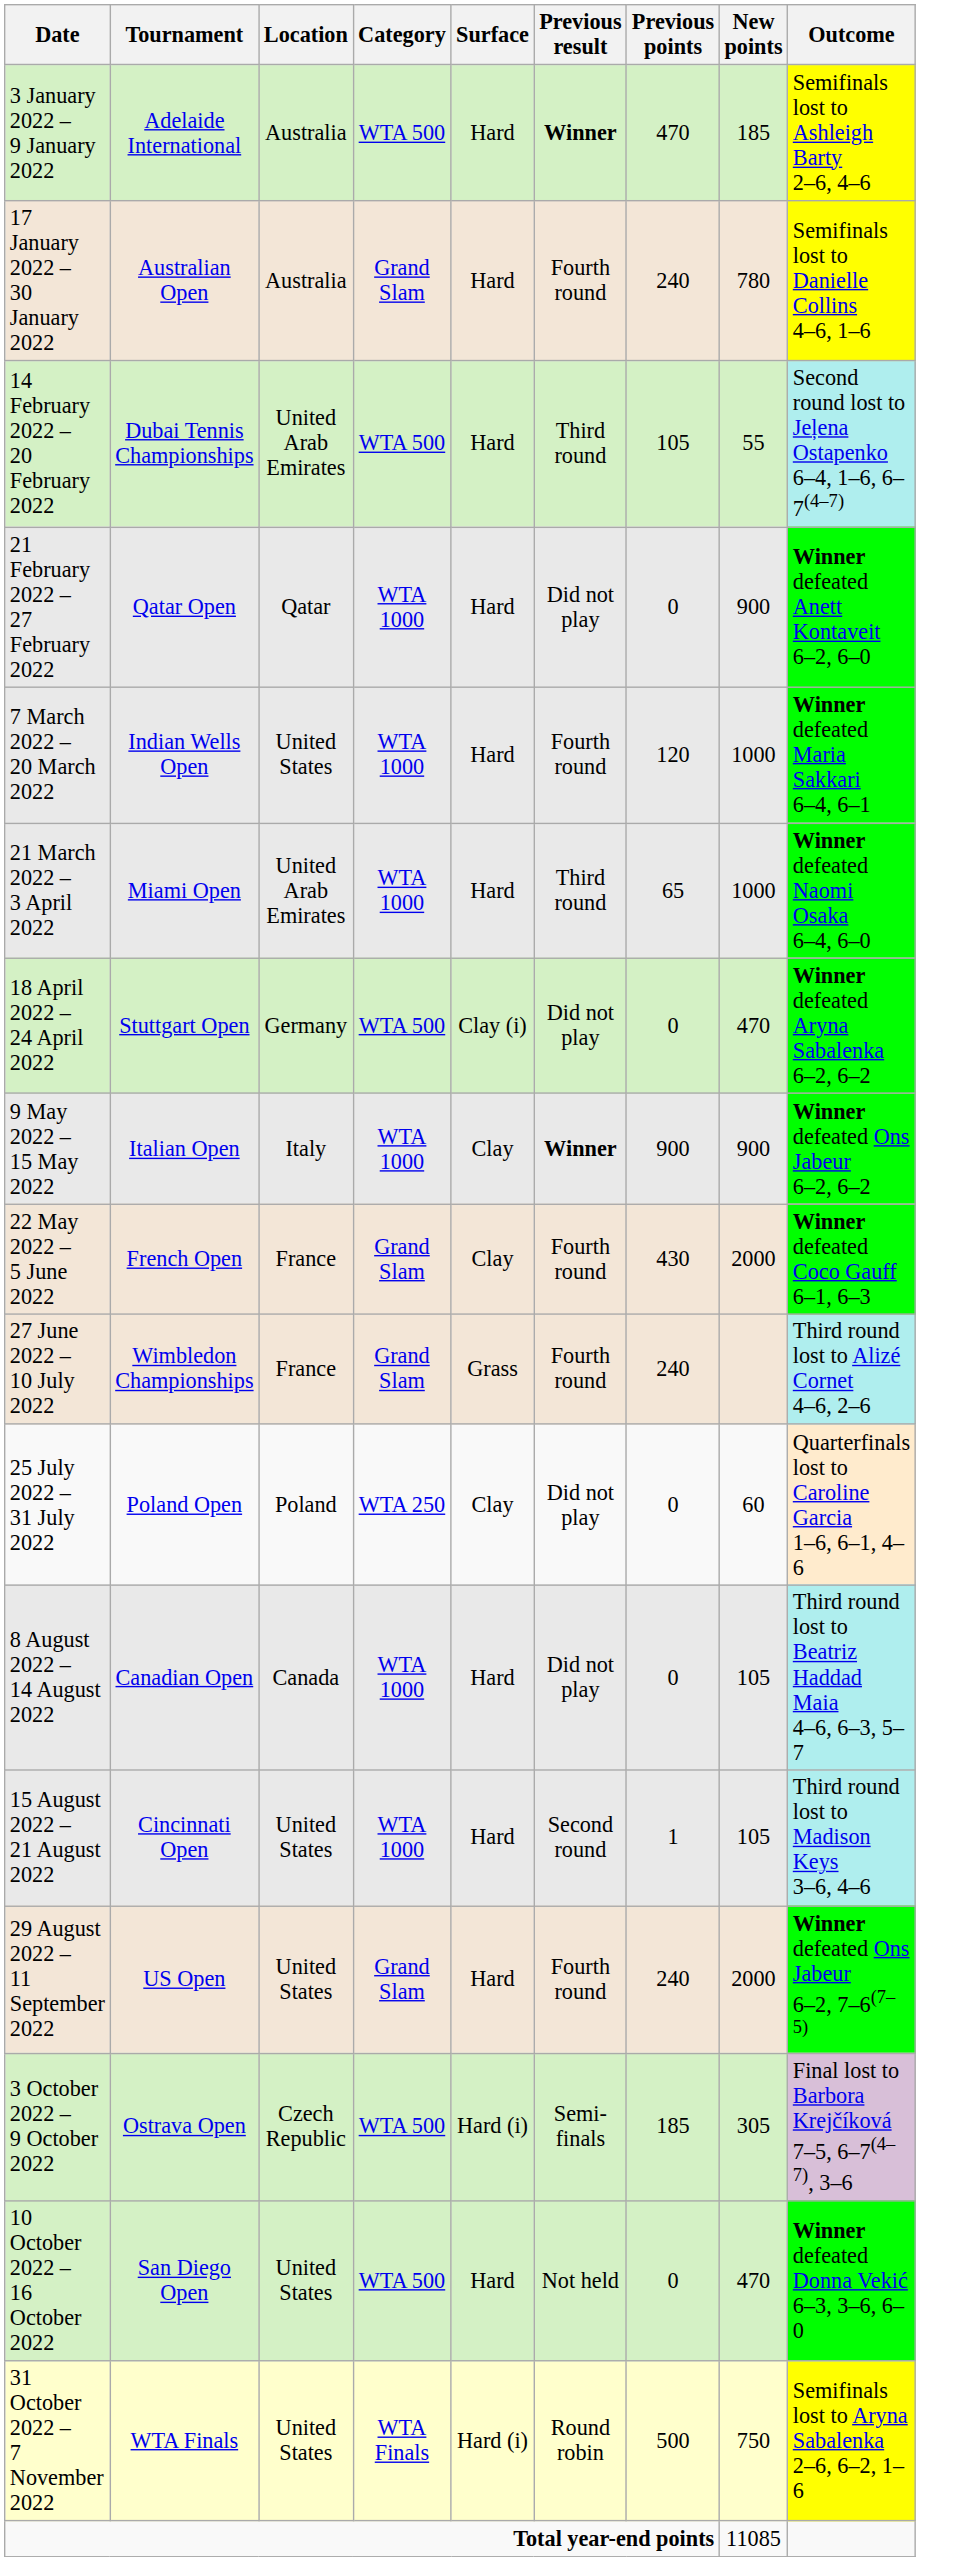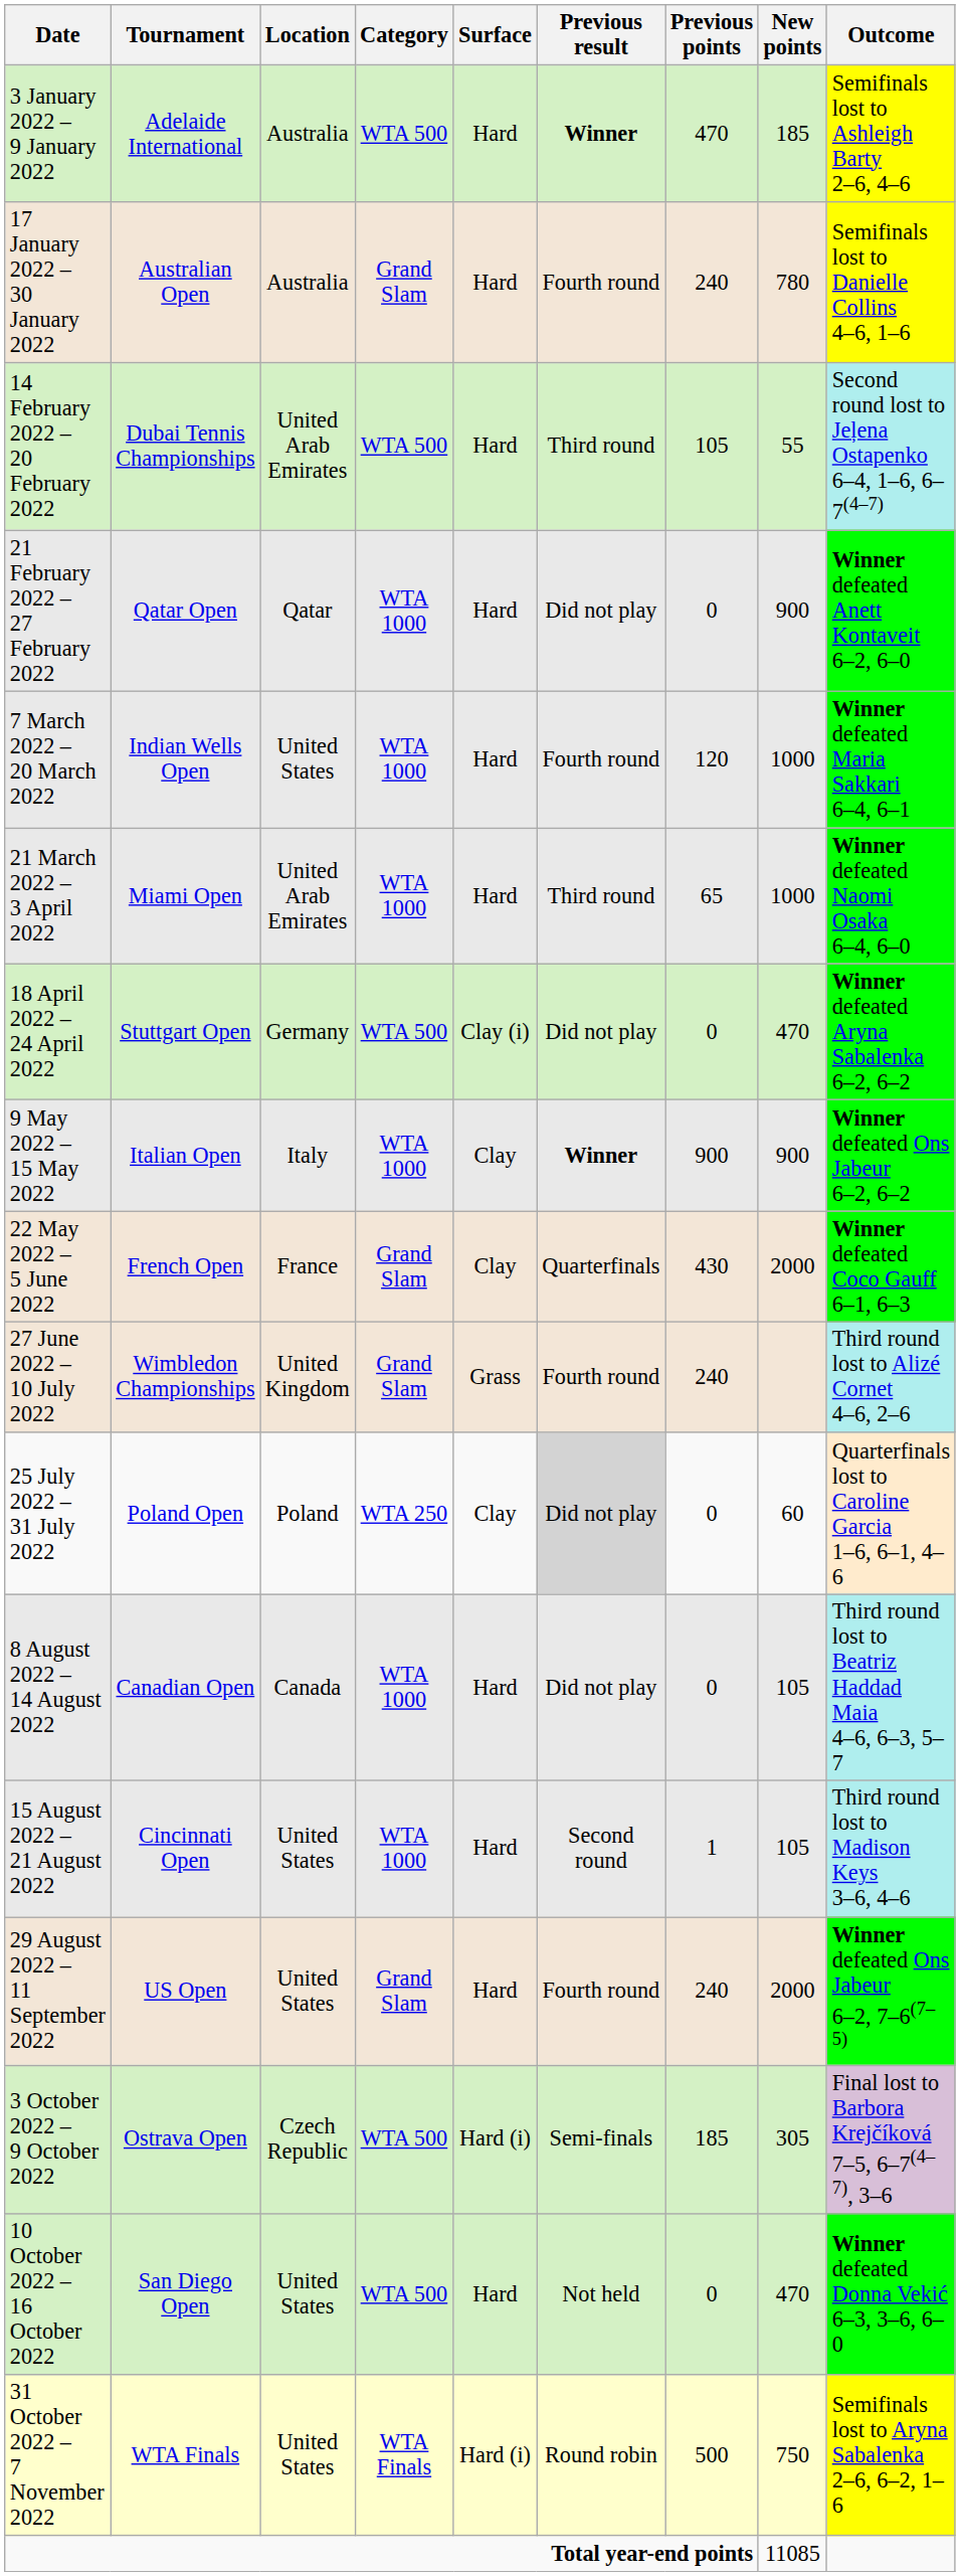 <table class="wikitable">
 <tr>
 <th>Date</th>
 <th>Tournament</th>
 <th>Location</th>
 <th>Category</th>
 <th>Surface</th>
 <th>Previous<br>result</th>
 <th>Previous<br>points</th>
 <th>New<br>points</th>
 <th>Outcome</th>
 </tr>
 <tr style="background:#d4f1c5">
 <td>3 January 2022 –<br>9 January 2022</td>
 <td style="text-align:center"><a href='#'>Adelaide International</a></td>
 <td style="text-align:center">Australia</td>
 <td style="text-align:center"><a href='#'>WTA 500</a></td>
 <td style="text-align:center">Hard</td>
 <td style="text-align:center"><strong>Winner</strong></td>
 <td style="text-align:center">470</td>
 <td style="text-align:center">185</td>
 <td style="background:yellow">Semifinals lost to  <a href='#'>Ashleigh Barty</a><br>2–6, 4–6</td>
 </tr>
 <tr style="background:#f3e6d7">
 <td>17 January 2022 –<br>30 January 2022</td>
 <td style="text-align:center"><a href='#'>Australian Open</a></td>
 <td style="text-align:center">Australia</td>
 <td style="text-align:center"><a href='#'>Grand Slam</a></td>
 <td style="text-align:center">Hard</td>
 <td style="text-align:center">Fourth round</td>
 <td style="text-align:center">240</td>
 <td style="text-align:center">780</td>
 <td style="background:yellow">Semifinals lost to  <a href='#'>Danielle Collins</a><br>4–6, 1–6</td>
 </tr>
 <tr style="background:#d4f1c5">
 <td>14 February 2022 –<br>20 February 2022</td>
 <td style="text-align:center"><a href='#'>Dubai Tennis Championships</a></td>
 <td style="text-align:center">United Arab Emirates</td>
 <td style="text-align:center"><a href='#'>WTA 500</a></td>
 <td style="text-align:center">Hard</td>
 <td style="text-align:center">Third round</td>
 <td style="text-align:center">105</td>
 <td style="text-align:center">55</td>
 <td style="background:#afeeee">Second round lost to  <a href='#'>Jeļena Ostapenko</a><br>6–4, 1–6, 6–7<sup>(4–7)</sup></td>
 </tr>
 <tr style="background:#e9e9e9">
 <td>21 February 2022 –<br>27 February 2022</td>
 <td style="text-align:center"><a href='#'>Qatar Open</a></td>
 <td style="text-align:center">Qatar</td>
 <td style="text-align:center"><a href='#'>WTA 1000</a></td>
 <td style="text-align:center">Hard</td>
 <td style="text-align:center">Did not play</td>
 <td style="text-align:center">0</td>
 <td style="text-align:center">900</td>
 <td style="background:lime"><strong>Winner</strong> defeated  <a href='#'>Anett Kontaveit</a><br>6–2, 6–0</td>
 </tr>
 <tr style="background:#e9e9e9">
 <td>7 March 2022 –<br>20 March 2022</td>
 <td style="text-align:center"><a href='#'>Indian Wells Open</a></td>
 <td style="text-align:center">United States</td>
 <td style="text-align:center"><a href='#'>WTA 1000</a></td>
 <td style="text-align:center">Hard</td>
 <td style="text-align:center">Fourth round</td>
 <td style="text-align:center">120</td>
 <td style="text-align:center">1000</td>
 <td style="background:lime"><strong>Winner</strong> defeated  <a href='#'>Maria Sakkari</a><br>6–4, 6–1</td>
 </tr>
 <tr style="background:#e9e9e9">
 <td>21 March 2022 –<br>3 April 2022</td>
 <td style="text-align:center"><a href='#'>Miami Open</a></td>
 <td style="text-align:center">United Arab Emirates</td>
 <td style="text-align:center"><a href='#'>WTA 1000</a></td>
 <td style="text-align:center">Hard</td>
 <td style="text-align:center">Third round</td>
 <td style="text-align:center">65</td>
 <td style="text-align:center">1000</td>
 <td style="background:lime"><strong>Winner</strong> defeated  <a href='#'>Naomi Osaka</a><br>6–4, 6–0</td>
 </tr>
 <tr style="background:#d4f1c5">
 <td>18 April 2022 –<br>24 April 2022</td>
 <td style="text-align:center"><a href='#'>Stuttgart Open</a></td>
 <td style="text-align:center">Germany</td>
 <td style="text-align:center"><a href='#'>WTA 500</a></td>
 <td style="text-align:center">Clay (i)</td>
 <td style="text-align:center">Did not play</td>
 <td style="text-align:center">0</td>
 <td style="text-align:center">470</td>
 <td style="background:lime"><strong>Winner</strong> defeated  <a href='#'>Aryna Sabalenka</a><br>6–2, 6–2</td>
 </tr>
 <tr style="background:#e9e9e9">
 <td>9 May 2022 –<br>15 May 2022</td>
 <td style="text-align:center"><a href='#'>Italian Open</a></td>
 <td style="text-align:center">Italy</td>
 <td style="text-align:center"><a href='#'>WTA 1000</a></td>
 <td style="text-align:center">Clay</td>
 <td style="text-align:center"><strong>Winner</strong></td>
 <td style="text-align:center">900</td>
 <td style="text-align:center">900</td>
 <td style="background:lime"><strong>Winner</strong> defeated  <a href='#'>Ons Jabeur</a><br>6–2, 6–2</td>
 </tr>
 <tr style="background:#f3e6d7">
 <td>22 May 2022 –<br>5 June 2022</td>
 <td style="text-align:center"><a href='#'>French Open</a></td>
 <td style="text-align:center">France</td>
 <td style="text-align:center"><a href='#'>Grand Slam</a></td>
 <td style="text-align:center">Clay</td>
-<td style="text-align:center">Fourth round</td>
+<td style="text-align:center">Quarterfinals</td>
 <td style="text-align:center">430</td>
 <td style="text-align:center">2000</td>
 <td style="background:lime"><strong>Winner</strong> defeated  <a href='#'>Coco Gauff</a><br>6–1, 6–3</td>
 </tr>
 <tr style="background:#f3e6d7">
 <td>27 June 2022 –<br>10 July 2022</td>
 <td style="text-align:center"><a href='#'>Wimbledon Championships</a></td>
-<td style="text-align:center">France</td>
+<td style="text-align:center">United Kingdom</td>
 <td style="text-align:center"><a href='#'>Grand Slam</a></td>
 <td style="text-align:center">Grass</td>
 <td style="text-align:center">Fourth round</td>
 <td style="text-align:center">240</td>
 <td></td>
 <td style="background:#afeeee">Third round lost to  <a href='#'>Alizé Cornet</a><br>4–6, 2–6</td>
 </tr>
 <tr>
 <td>25 July 2022 –<br>31 July 2022</td>
 <td style="text-align:center"><a href='#'>Poland Open</a></td>
 <td style="text-align:center">Poland</td>
 <td style="text-align:center"><a href='#'>WTA 250</a></td>
 <td style="text-align:center">Clay</td>
-<td style="text-align:center">Did not play</td>
+<td style="background: lightgrey; text-align:center">Did not play</td>
 <td style="text-align:center">0</td>
 <td style="text-align:center">60</td>
 <td style="background:#ffebcd">Quarterfinals lost to  <a href='#'>Caroline Garcia</a><br>1–6, 6–1, 4–6</td>
 </tr>
 <tr style="background:#e9e9e9">
 <td>8 August 2022 –<br>14 August 2022</td>
 <td style="text-align:center"><a href='#'>Canadian Open</a></td>
 <td style="text-align:center">Canada</td>
 <td style="text-align:center"><a href='#'>WTA 1000</a></td>
 <td style="text-align:center">Hard</td>
 <td style="text-align:center">Did not play</td>
 <td style="text-align:center">0</td>
 <td style="text-align:center">105</td>
 <td style="background:#afeeee">Third round lost to  <a href='#'>Beatriz Haddad Maia</a><br>4–6, 6–3, 5–7</td>
 </tr>
 <tr style="background:#e9e9e9">
 <td>15 August 2022 –<br>21 August 2022</td>
 <td style="text-align:center"><a href='#'>Cincinnati Open</a></td>
 <td style="text-align:center">United States</td>
 <td style="text-align:center"><a href='#'>WTA 1000</a></td>
 <td style="text-align:center">Hard</td>
 <td style="text-align:center">Second round</td>
 <td style="text-align:center">1</td>
 <td style="text-align:center">105</td>
 <td style="background:#afeeee">Third round lost to  <a href='#'>Madison Keys</a><br>3–6, 4–6</td>
 </tr>
 <tr style="background:#f3e6d7">
 <td>29 August 2022 –<br>11 September 2022</td>
 <td style="text-align:center"><a href='#'>US Open</a></td>
 <td style="text-align:center">United States</td>
 <td style="text-align:center"><a href='#'>Grand Slam</a></td>
 <td style="text-align:center">Hard</td>
 <td style="text-align:center">Fourth round</td>
 <td style="text-align:center">240</td>
 <td style="text-align:center">2000</td>
 <td style="background:lime"><strong>Winner</strong> defeated  <a href='#'>Ons Jabeur</a><br>6–2, 7–6<sup>(7–5)</sup></td>
 </tr>
 <tr style="background:#d4f1c5">
 <td>3 October 2022 –<br>9 October 2022</td>
 <td style="text-align:center"><a href='#'>Ostrava Open</a></td>
 <td style="text-align:center">Czech Republic</td>
 <td style="text-align:center"><a href='#'>WTA 500</a></td>
 <td style="text-align:center">Hard (i)</td>
 <td style="text-align:center">Semi-finals</td>
 <td style="text-align:center">185</td>
 <td style="text-align:center">305</td>
 <td style="background:thistle">Final lost to  <a href='#'>Barbora Krejčíková</a><br>7–5, 6–7<sup>(4–7)</sup>, 3–6</td>
 </tr>
 <tr style="background:#d4f1c5">
 <td>10 October 2022 –<br>16 October 2022</td>
 <td style="text-align:center"><a href='#'>San Diego Open</a></td>
 <td style="text-align:center">United States</td>
 <td style="text-align:center"><a href='#'>WTA 500</a></td>
 <td style="text-align:center">Hard</td>
 <td style="text-align:center">Not held</td>
 <td style="text-align:center">0</td>
 <td style="text-align:center">470</td>
 <td style="background:lime"><strong>Winner</strong> defeated  <a href='#'>Donna Vekić</a><br>6–3, 3–6, 6–0</td>
 </tr>
 <tr style="background:#ffffcc">
 <td>31 October 2022 –<br>7 November 2022</td>
 <td style="text-align:center"><a href='#'>WTA Finals</a></td>
 <td style="text-align:center">United States</td>
 <td style="text-align:center"><a href='#'>WTA Finals</a></td>
 <td style="text-align:center">Hard (i)</td>
 <td style="text-align:center">Round robin</td>
 <td style="text-align:center">500</td>
 <td style="text-align:center">750</td>
 <td style="background:yellow">Semifinals lost to  <a href='#'>Aryna Sabalenka</a><br>2–6, 6–2, 1–6</td>
 </tr>
 <tr>
 <td colspan="7" style="text-align:right"><strong>Total year-end points</strong></td>
 <td style="text-align:center">11085</td>
 <td></td>
 </tr>
 </table>
